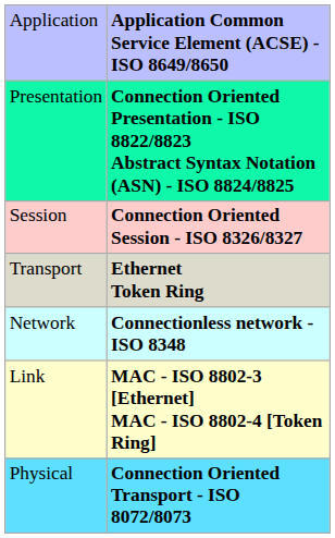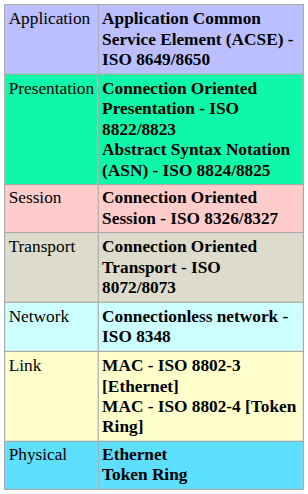 <table class="wikitable" width="40%">
 <tr style="background:#bbbfff; vertical-align:top; font-size:90%">
 <td>Application</td>
 <td><strong>Application Common Service Element (ACSE) - ISO 8649/8650</strong></td>
 </tr>
 <tr style="background:#0ff8aa; vertical-align:top; font-size:90%">
 <td>Presentation</td>
 <td><strong>Connection Oriented Presentation - ISO 8822/8823</strong><br><strong>Abstract Syntax Notation (ASN) - ISO 8824/8825</strong></td>
 </tr>
 <tr style="background:#ffcccc; vertical-align:top; font-size:90%">
 <td>Session</td>
 <td><strong>Connection Oriented Session - ISO 8326/8327</strong></td>
 </tr>
 <tr style="background:#dddccc; vertical-align:top; font-size:90%">
 <td>Transport</td>
-<td><strong>Ethernet</strong><br><strong>Token Ring</strong></td>
+<td><strong>Connection Oriented Transport - ISO 8072/8073</strong></td>
 </tr>
 <tr style="background:#ccffff; vertical-align:top; font-size:90%">
 <td>Network</td>
 <td><strong>Connectionless network - ISO 8348</strong></td>
 </tr>
 <tr style="background:#ffffcc; vertical-align:top; font-size:90%">
 <td>Link</td>
 <td><strong>MAC - ISO 8802-3 [Ethernet]</strong><br><strong>MAC - ISO 8802-4 [Token Ring]</strong></td>
 </tr>
 <tr style="background:#5ddfff; vertical-align:top; font-size:90%">
 <td>Physical</td>
-<td><strong>Connection Oriented Transport - ISO 8072/8073</strong></td>
+<td><strong>Ethernet</strong><br><strong>Token Ring</strong></td>
 </tr>
 </table>
